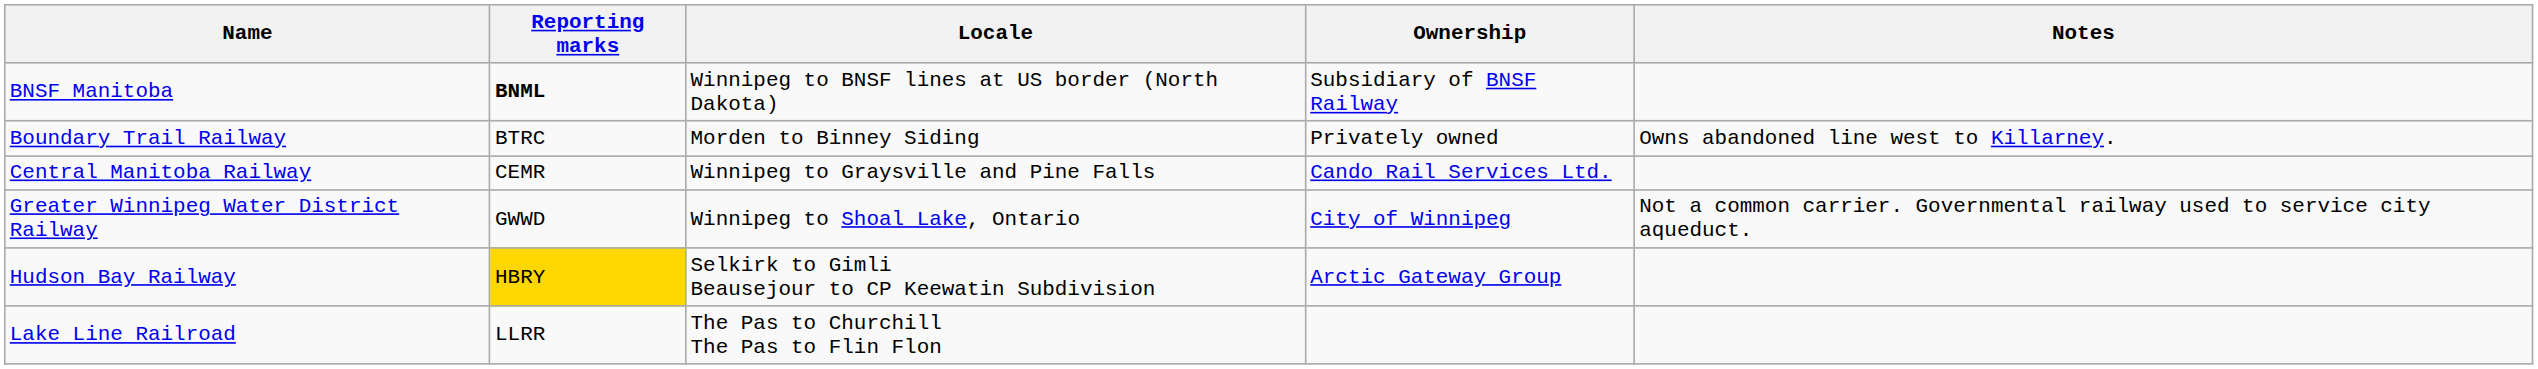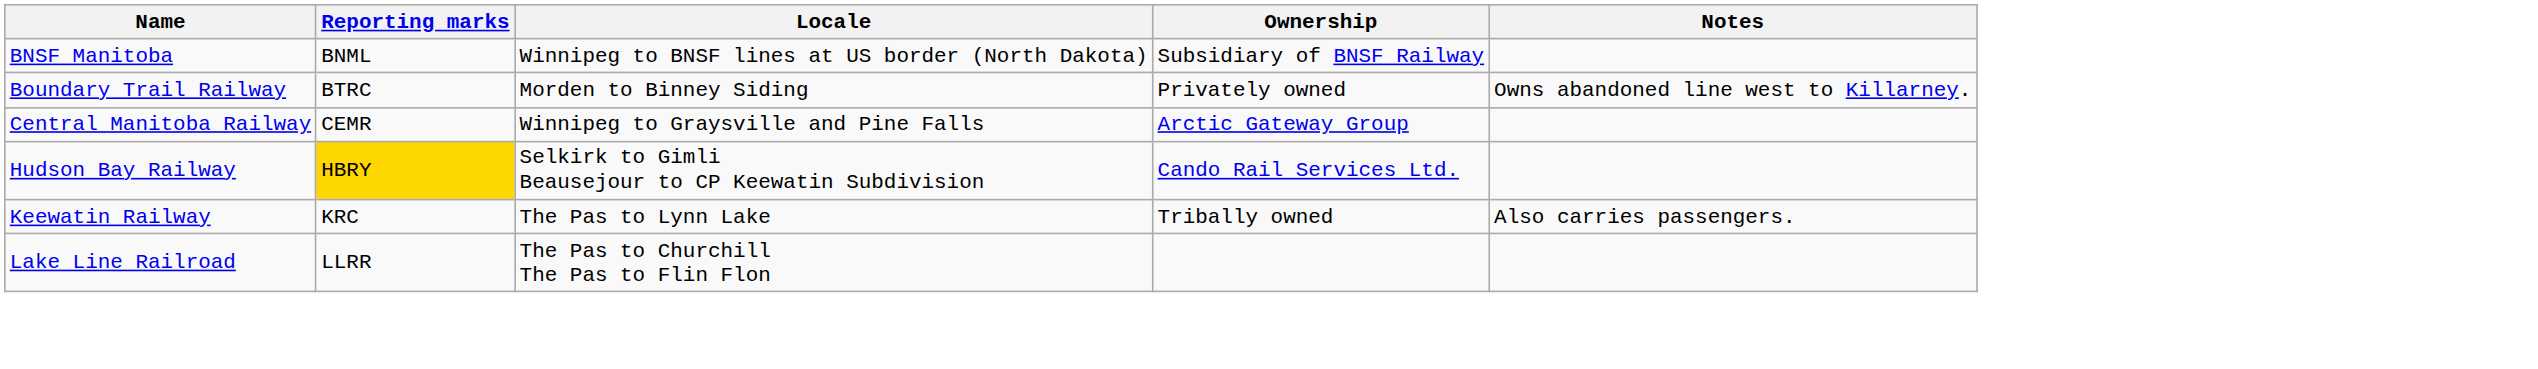 <table class="wikitable sortable" border="1">
 <tr>
 <th>Name</th>
 <th><a href='#'>Reporting marks</a></th>
 <th>Locale</th>
 <th>Ownership</th>
 <th>Notes</th>
 </tr>
 <tr>
 <td><a href='#'>BNSF Manitoba</a></td>
-<td><strong>BNML</strong></td>
+<td>BNML</td>
 <td>Winnipeg to BNSF lines at US border (North Dakota)</td>
 <td>Subsidiary of <a href='#'>BNSF Railway</a></td>
 <td></td>
 </tr>
 <tr>
 <td><a href='#'>Boundary Trail Railway</a></td>
 <td>BTRC</td>
 <td>Morden to Binney Siding</td>
 <td>Privately owned</td>
 <td>Owns abandoned line west to <a href='#'>Killarney</a>.</td>
 </tr>
 <tr>
 <td><a href='#'>Central Manitoba Railway</a></td>
 <td>CEMR</td>
 <td>Winnipeg to Graysville and Pine Falls</td>
-<td><a href='#'>Cando Rail Services Ltd.</a></td>
+<td><a href='#'>Arctic Gateway Group</a></td>
 <td></td>
-</tr>
-<tr>
-<td><a href='#'>Greater Winnipeg Water District Railway</a></td>
-<td>GWWD</td>
-<td>Winnipeg to <a href='#'>Shoal Lake</a>, Ontario</td>
-<td><a href='#'>City of Winnipeg</a></td>
-<td>Not a common carrier. Governmental railway used to service city aqueduct.</td>
 </tr>
 <tr>
 <td><a href='#'>Hudson Bay Railway</a></td>
 <td style="background: gold;">HBRY</td>
 <td>Selkirk to Gimli<br>Beausejour to CP Keewatin Subdivision</td>
-<td><a href='#'>Arctic Gateway Group</a></td>
+<td><a href='#'>Cando Rail Services Ltd.</a></td>
 <td></td>
+</tr>
+<tr>
+<td><a href='#'>Keewatin Railway</a></td>
+<td>KRC</td>
+<td>The Pas to Lynn Lake</td>
+<td>Tribally owned</td>
+<td>Also carries passengers.</td>
 </tr>
 <tr>
 <td><a href='#'>Lake Line Railroad</a></td>
 <td>LLRR</td>
 <td>The Pas to Churchill<br>The Pas to Flin Flon</td>
 <td></td>
 <td></td>
 </tr>
 </table>
